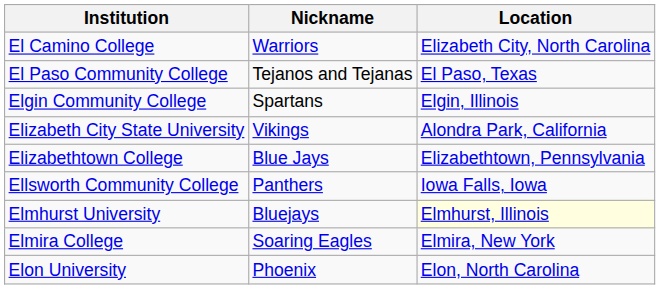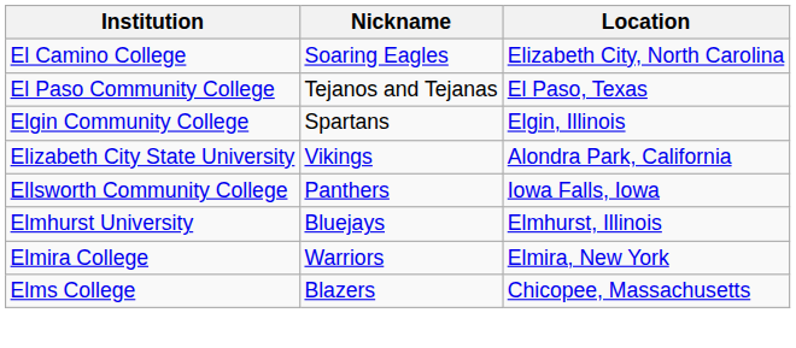 <table class="wikitable">
 <tr>
 <th>Institution</th>
 <th>Nickname</th>
 <th>Location</th>
 </tr>
 <tr>
 <td><a href='#'>El Camino College</a></td>
-<td><a href='#'>Warriors</a></td>
+<td><a href='#'>Soaring Eagles</a></td>
 <td><a href='#'>Elizabeth City, North Carolina</a></td>
 </tr>
 <tr>
 <td><a href='#'>El Paso Community College</a></td>
 <td>Tejanos and Tejanas</td>
 <td><a href='#'>El Paso, Texas</a></td>
 </tr>
 <tr>
 <td><a href='#'>Elgin Community College</a></td>
 <td>Spartans</td>
 <td><a href='#'>Elgin, Illinois</a></td>
 </tr>
 <tr>
 <td><a href='#'>Elizabeth City State University</a></td>
 <td><a href='#'>Vikings</a></td>
 <td><a href='#'>Alondra Park, California</a></td>
 </tr>
 <tr>
-<td><a href='#'>Elizabethtown College</a></td>
-<td><a href='#'>Blue Jays</a></td>
-<td><a href='#'>Elizabethtown, Pennsylvania</a></td>
-</tr>
-<tr>
 <td><a href='#'>Ellsworth Community College</a></td>
 <td><a href='#'>Panthers</a></td>
 <td><a href='#'>Iowa Falls, Iowa</a></td>
 </tr>
 <tr>
 <td><a href='#'>Elmhurst University</a></td>
 <td><a href='#'>Bluejays</a></td>
-<td style="background: lightyellow;"><a href='#'>Elmhurst, Illinois</a></td>
+<td><a href='#'>Elmhurst, Illinois</a></td>
 </tr>
 <tr>
 <td><a href='#'>Elmira College</a></td>
-<td><a href='#'>Soaring Eagles</a></td>
+<td><a href='#'>Warriors</a></td>
 <td><a href='#'>Elmira, New York</a></td>
 </tr>
 <tr>
-<td><a href='#'>Elon University</a></td>
-<td><a href='#'>Phoenix</a></td>
-<td><a href='#'>Elon, North Carolina</a></td>
+<td><a href='#'>Elms College</a></td>
+<td><a href='#'>Blazers</a></td>
+<td><a href='#'>Chicopee, Massachusetts</a></td>
 </tr>
 </table>
